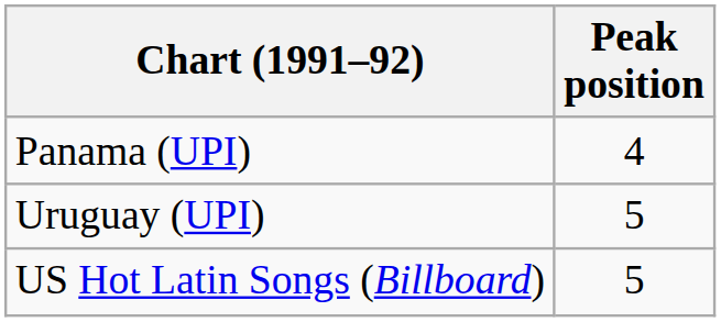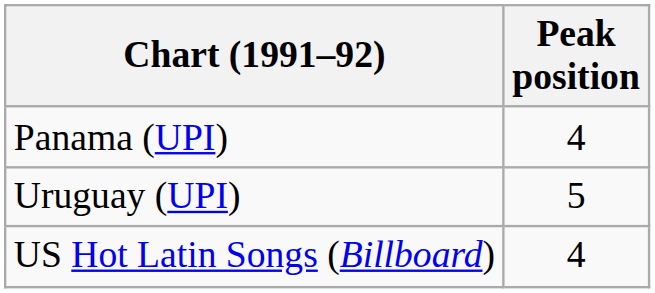 <table class="wikitable sortable">
 <tr>
 <th>Chart (1991–92)</th>
 <th>Peak<br>position</th>
 </tr>
 <tr>
 <td>Panama (<a href='#'>UPI</a>)</td>
 <td align="center">4</td>
 </tr>
 <tr>
 <td>Uruguay (<a href='#'>UPI</a>)</td>
 <td align="center">5</td>
 </tr>
 <tr>
 <td>US <a href='#'>Hot Latin Songs</a> (<a href='#'><em>Billboard</em></a>)</td>
-<td align="center">5</td>
+<td align="center">4</td>
 </tr>
 </table>
